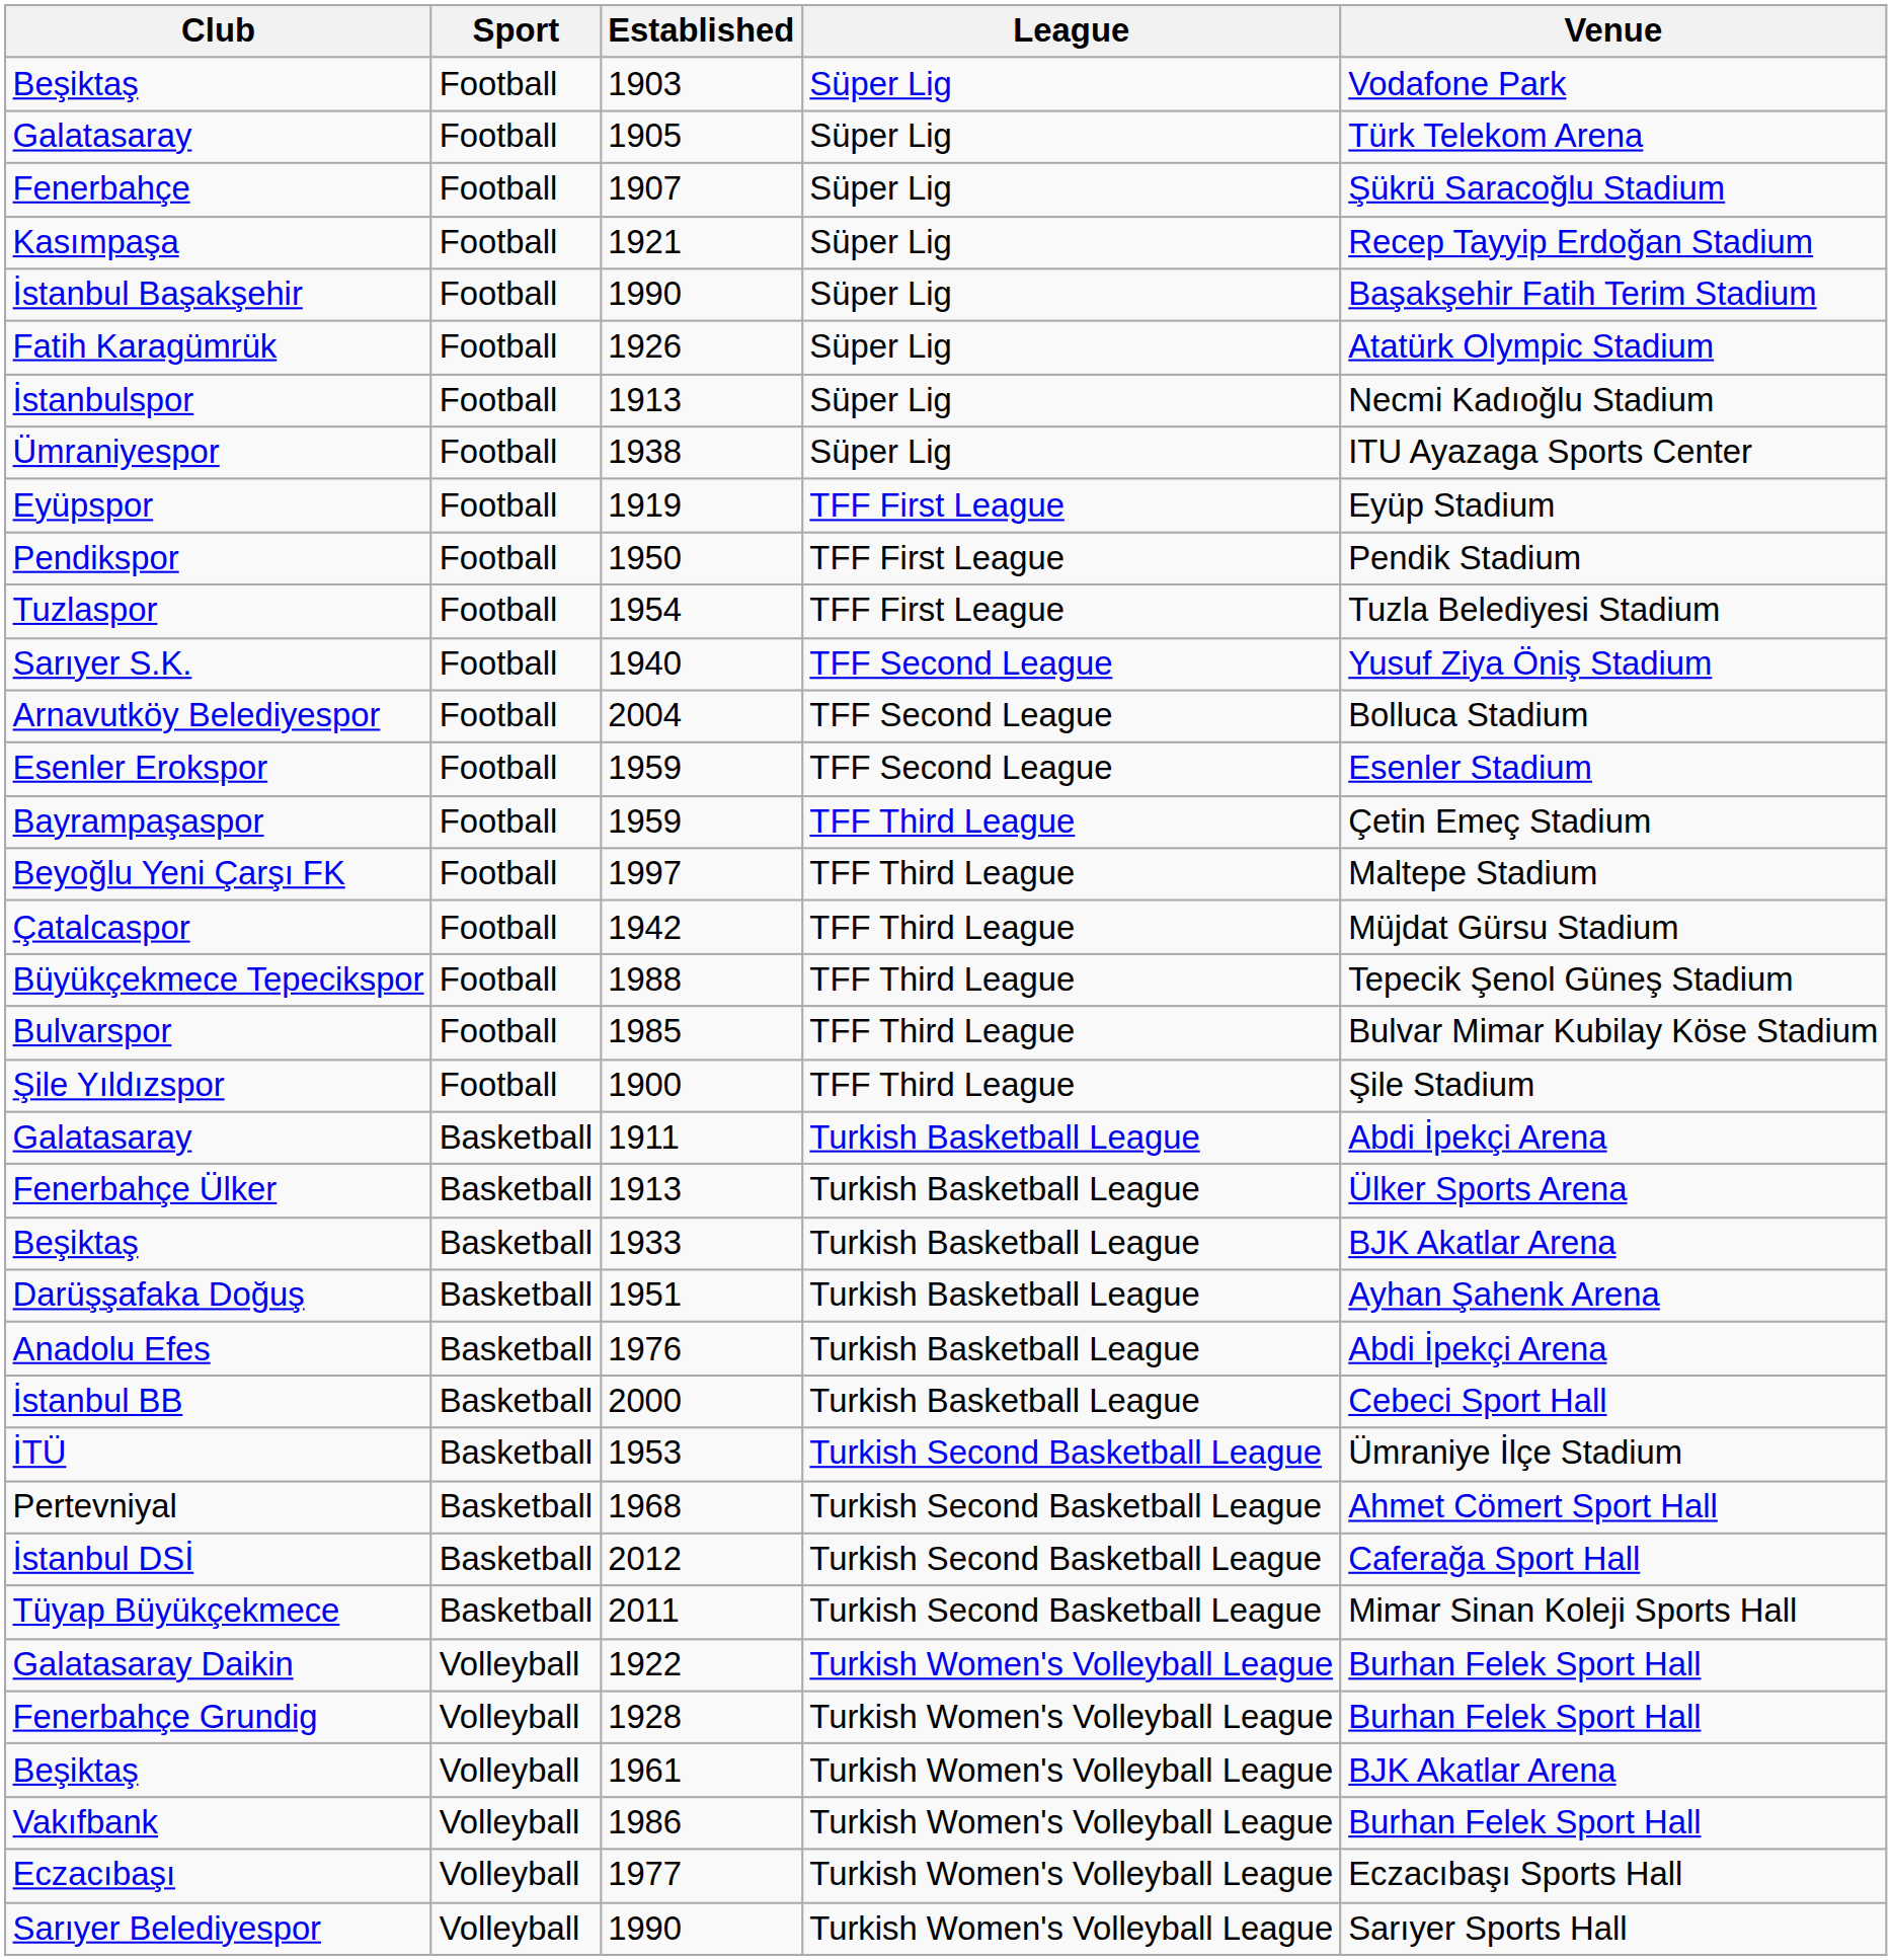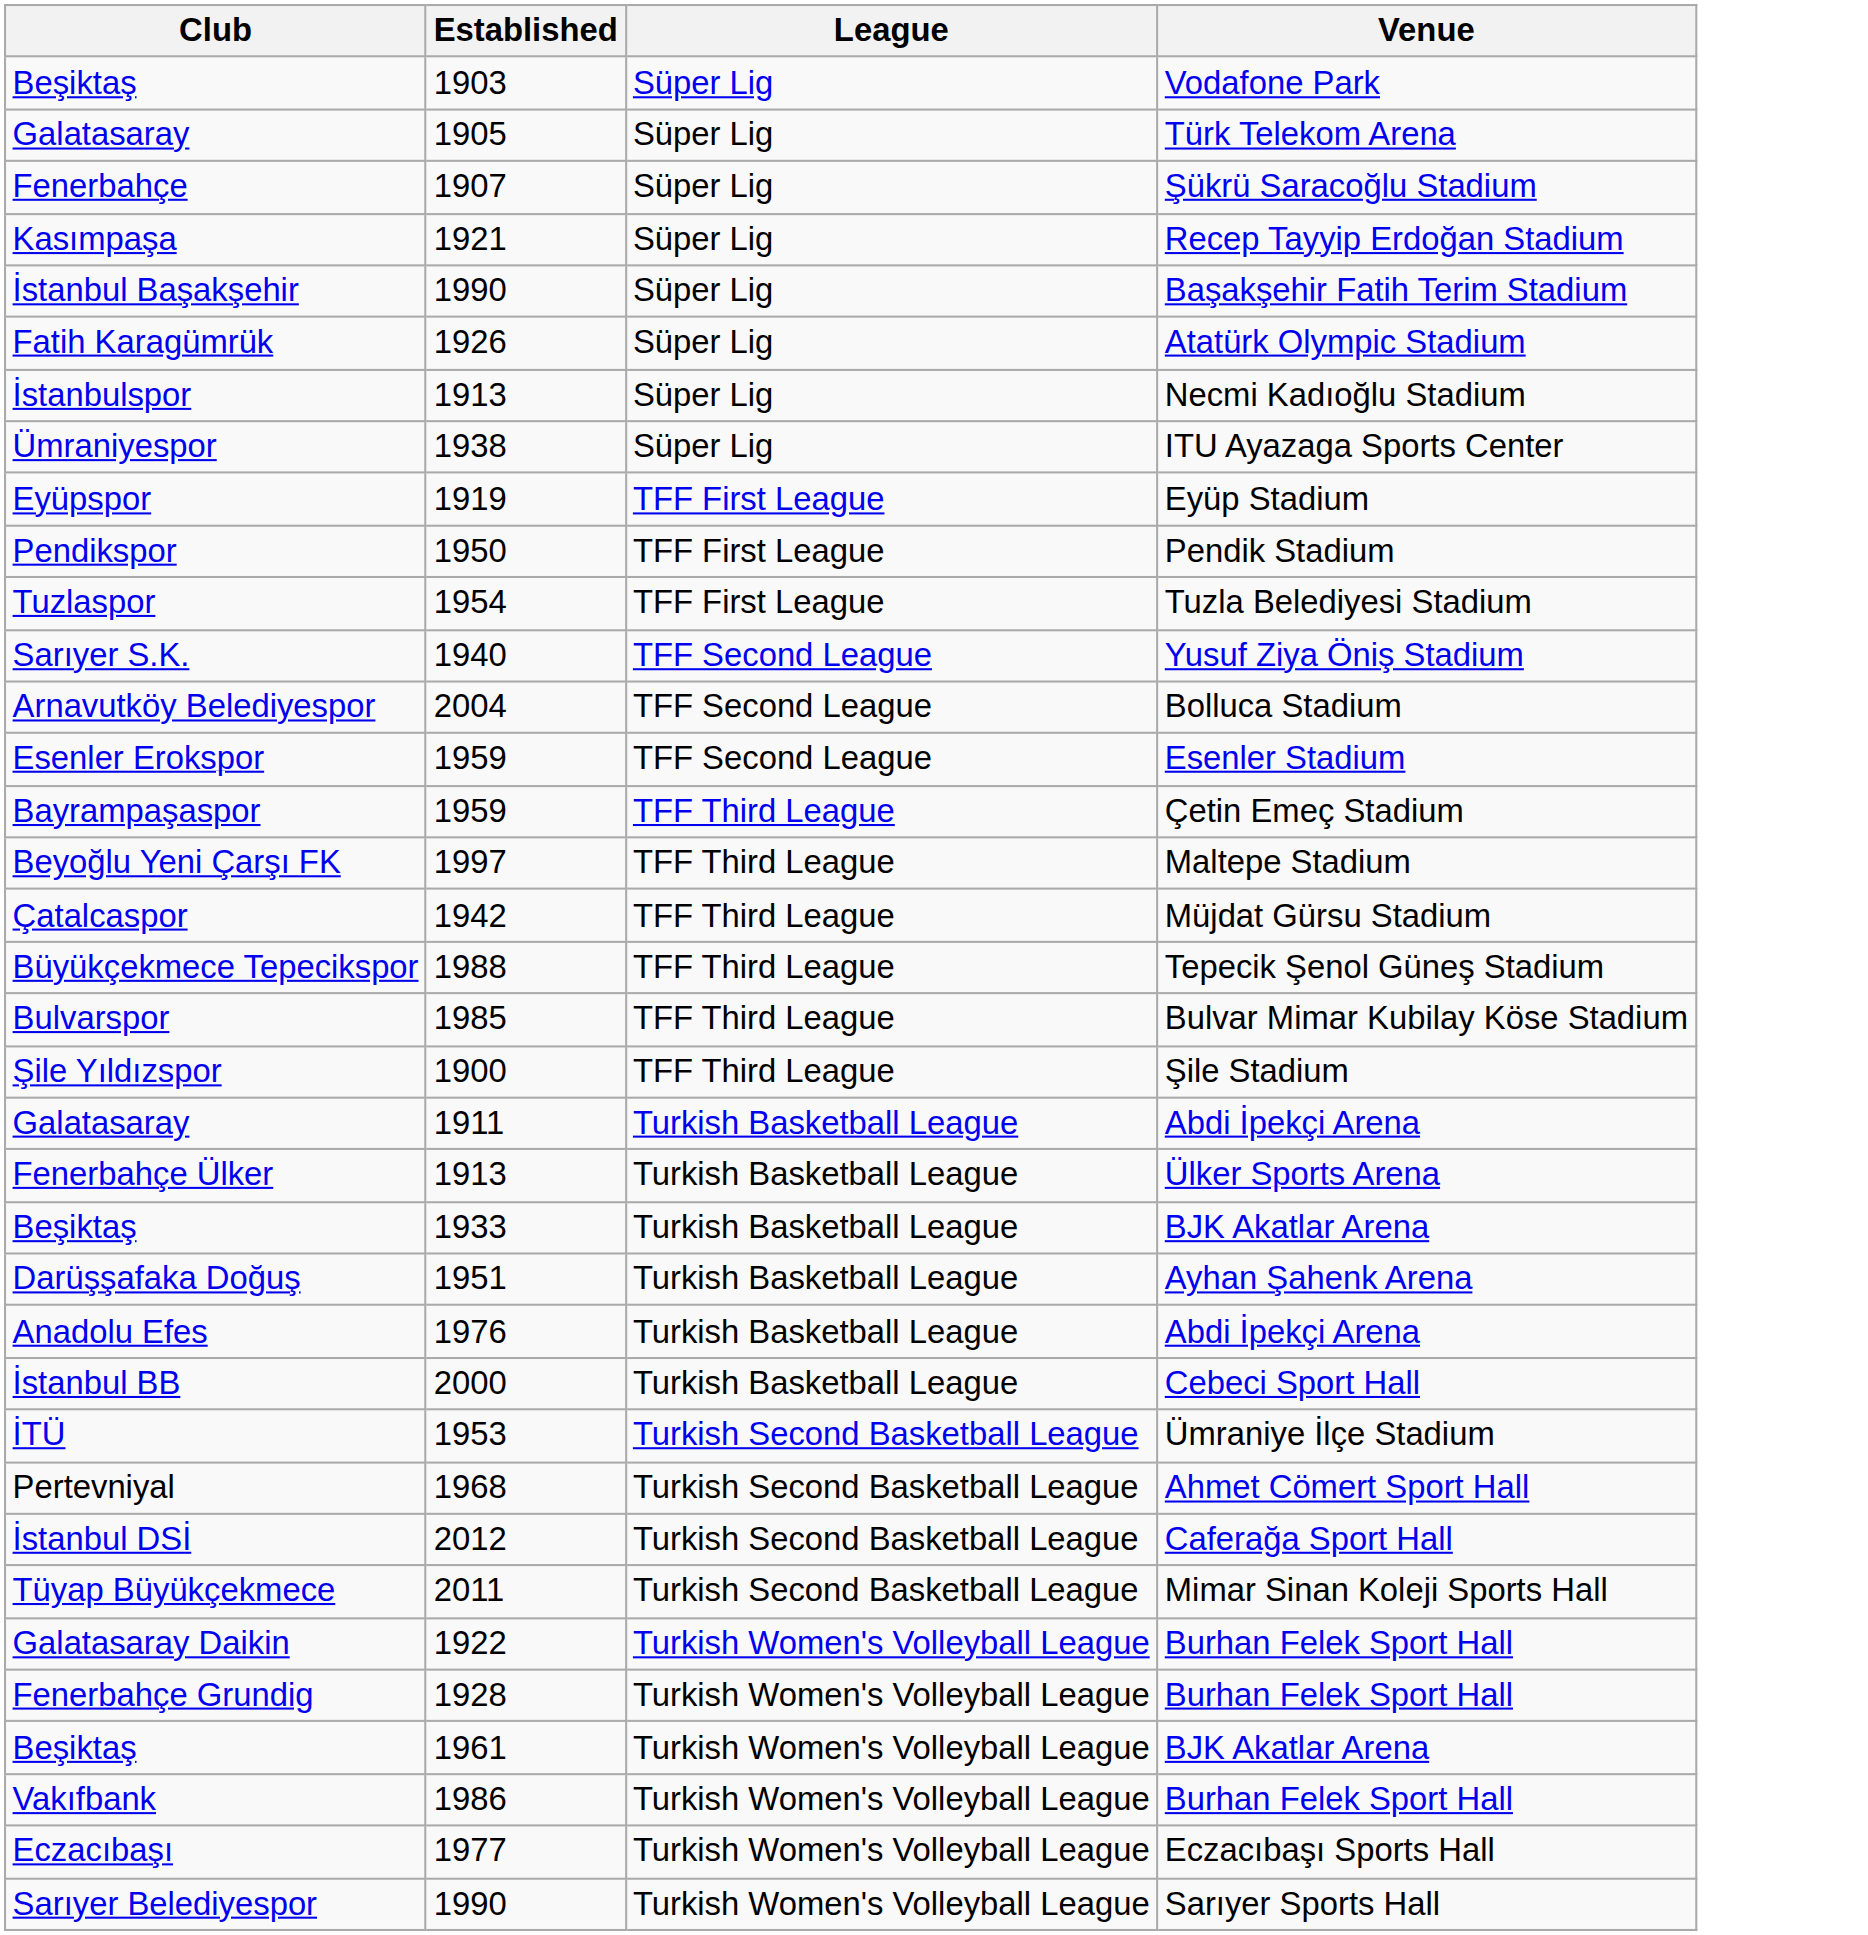 <table class="wikitable" border="1">
 <tr>
 <th scope="col">Club</th>
-<th scope="col">Sport</th>
 <th scope="col">Established</th>
 <th scope="col">League</th>
 <th scope="col">Venue</th>
 </tr>
 <tr>
 <td><a href='#'>Beşiktaş</a></td>
-<td>Football</td>
 <td>1903</td>
 <td><a href='#'>Süper Lig</a></td>
 <td><a href='#'>Vodafone Park</a></td>
 </tr>
 <tr>
 <td><a href='#'>Galatasaray</a></td>
-<td>Football</td>
 <td>1905</td>
 <td>Süper Lig</td>
 <td><a href='#'>Türk Telekom Arena</a></td>
 </tr>
 <tr>
 <td><a href='#'>Fenerbahçe</a></td>
-<td>Football</td>
 <td>1907</td>
 <td>Süper Lig</td>
 <td><a href='#'>Şükrü Saracoğlu Stadium</a></td>
 </tr>
 <tr>
 <td><a href='#'>Kasımpaşa</a></td>
-<td>Football</td>
 <td>1921</td>
 <td>Süper Lig</td>
 <td><a href='#'>Recep Tayyip Erdoğan Stadium</a></td>
 </tr>
 <tr>
 <td><a href='#'>İstanbul Başakşehir</a></td>
-<td>Football</td>
 <td>1990</td>
 <td>Süper Lig</td>
 <td><a href='#'>Başakşehir Fatih Terim Stadium</a></td>
 </tr>
 <tr>
 <td><a href='#'>Fatih Karagümrük</a></td>
-<td>Football</td>
 <td>1926</td>
 <td>Süper Lig</td>
 <td><a href='#'>Atatürk Olympic Stadium</a></td>
 </tr>
 <tr>
 <td><a href='#'>İstanbulspor</a></td>
-<td>Football</td>
 <td>1913</td>
 <td>Süper Lig</td>
 <td>Necmi Kadıoğlu Stadium</td>
 </tr>
 <tr>
 <td><a href='#'>Ümraniyespor</a></td>
-<td>Football</td>
 <td>1938</td>
 <td>Süper Lig</td>
 <td>ITU Ayazaga Sports Center</td>
 </tr>
 <tr>
 <td><a href='#'>Eyüpspor</a></td>
-<td>Football</td>
 <td>1919</td>
 <td><a href='#'>TFF First League</a></td>
 <td>Eyüp Stadium</td>
 </tr>
 <tr>
 <td><a href='#'>Pendikspor</a></td>
-<td>Football</td>
 <td>1950</td>
 <td>TFF First League</td>
 <td>Pendik Stadium</td>
 </tr>
 <tr>
 <td><a href='#'>Tuzlaspor</a></td>
-<td>Football</td>
 <td>1954</td>
 <td>TFF First League</td>
 <td>Tuzla Belediyesi Stadium</td>
 </tr>
 <tr>
 <td><a href='#'>Sarıyer S.K.</a></td>
-<td>Football</td>
 <td>1940</td>
 <td><a href='#'>TFF Second League</a></td>
 <td><a href='#'>Yusuf Ziya Öniş Stadium</a></td>
 </tr>
 <tr>
 <td><a href='#'>Arnavutköy Belediyespor</a></td>
-<td>Football</td>
 <td>2004</td>
 <td>TFF Second League</td>
 <td>Bolluca Stadium</td>
 </tr>
 <tr>
 <td><a href='#'>Esenler Erokspor</a></td>
-<td>Football</td>
 <td>1959</td>
 <td>TFF Second League</td>
 <td><a href='#'>Esenler Stadium</a></td>
 </tr>
 <tr>
 <td><a href='#'>Bayrampaşaspor</a></td>
-<td>Football</td>
 <td>1959</td>
 <td><a href='#'>TFF Third League</a></td>
 <td>Çetin Emeç Stadium</td>
 </tr>
 <tr>
 <td><a href='#'>Beyoğlu Yeni Çarşı FK</a></td>
-<td>Football</td>
 <td>1997</td>
 <td>TFF Third League</td>
 <td>Maltepe Stadium</td>
 </tr>
 <tr>
 <td><a href='#'>Çatalcaspor</a></td>
-<td>Football</td>
 <td>1942</td>
 <td>TFF Third League</td>
 <td>Müjdat Gürsu Stadium</td>
 </tr>
 <tr>
 <td><a href='#'>Büyükçekmece Tepecikspor</a></td>
-<td>Football</td>
 <td>1988</td>
 <td>TFF Third League</td>
 <td>Tepecik Şenol Güneş Stadium</td>
 </tr>
 <tr>
 <td><a href='#'>Bulvarspor</a></td>
-<td>Football</td>
 <td>1985</td>
 <td>TFF Third League</td>
 <td>Bulvar Mimar Kubilay Köse Stadium</td>
 </tr>
 <tr>
 <td><a href='#'>Şile Yıldızspor</a></td>
-<td>Football</td>
 <td>1900</td>
 <td>TFF Third League</td>
 <td>Şile Stadium</td>
 </tr>
 <tr>
 <td><a href='#'>Galatasaray</a></td>
-<td>Basketball</td>
 <td>1911</td>
 <td><a href='#'>Turkish Basketball League</a></td>
 <td><a href='#'>Abdi İpekçi Arena</a></td>
 </tr>
 <tr>
 <td><a href='#'>Fenerbahçe Ülker</a></td>
-<td>Basketball</td>
 <td>1913</td>
 <td>Turkish Basketball League</td>
 <td><a href='#'>Ülker Sports Arena</a></td>
 </tr>
 <tr>
 <td><a href='#'>Beşiktaş</a></td>
-<td>Basketball</td>
 <td>1933</td>
 <td>Turkish Basketball League</td>
 <td><a href='#'>BJK Akatlar Arena</a></td>
 </tr>
 <tr>
 <td><a href='#'>Darüşşafaka Doğuş</a></td>
-<td>Basketball</td>
 <td>1951</td>
 <td>Turkish Basketball League</td>
 <td><a href='#'>Ayhan Şahenk Arena</a></td>
 </tr>
 <tr>
 <td><a href='#'>Anadolu Efes</a></td>
-<td>Basketball</td>
 <td>1976</td>
 <td>Turkish Basketball League</td>
 <td><a href='#'>Abdi İpekçi Arena</a></td>
 </tr>
 <tr>
 <td><a href='#'>İstanbul BB</a></td>
-<td>Basketball</td>
 <td>2000</td>
 <td>Turkish Basketball League</td>
 <td><a href='#'>Cebeci Sport Hall</a></td>
 </tr>
 <tr>
 <td><a href='#'>İTÜ</a></td>
-<td>Basketball</td>
 <td>1953</td>
 <td><a href='#'>Turkish Second Basketball League</a></td>
 <td>Ümraniye İlçe Stadium</td>
 </tr>
 <tr>
 <td>Pertevniyal</td>
-<td>Basketball</td>
 <td>1968</td>
 <td>Turkish Second Basketball League</td>
 <td><a href='#'>Ahmet Cömert Sport Hall</a></td>
 </tr>
 <tr>
 <td><a href='#'>İstanbul DSİ</a></td>
-<td>Basketball</td>
 <td>2012</td>
 <td>Turkish Second Basketball League</td>
 <td><a href='#'>Caferağa Sport Hall</a></td>
 </tr>
 <tr>
 <td><a href='#'>Tüyap Büyükçekmece</a></td>
-<td>Basketball</td>
 <td>2011</td>
 <td>Turkish Second Basketball League</td>
 <td>Mimar Sinan Koleji Sports Hall</td>
 </tr>
 <tr>
 <td><a href='#'>Galatasaray Daikin</a></td>
-<td>Volleyball</td>
 <td>1922</td>
 <td><a href='#'>Turkish Women's Volleyball League</a></td>
 <td><a href='#'>Burhan Felek Sport Hall</a></td>
 </tr>
 <tr>
 <td><a href='#'>Fenerbahçe Grundig</a></td>
-<td>Volleyball</td>
 <td>1928</td>
 <td>Turkish Women's Volleyball League</td>
 <td><a href='#'>Burhan Felek Sport Hall</a></td>
 </tr>
 <tr>
 <td><a href='#'>Beşiktaş</a></td>
-<td>Volleyball</td>
 <td>1961</td>
 <td>Turkish Women's Volleyball League</td>
 <td><a href='#'>BJK Akatlar Arena</a></td>
 </tr>
 <tr>
 <td><a href='#'>Vakıfbank</a></td>
-<td>Volleyball</td>
 <td>1986</td>
 <td>Turkish Women's Volleyball League</td>
 <td><a href='#'>Burhan Felek Sport Hall</a></td>
 </tr>
 <tr>
 <td><a href='#'>Eczacıbaşı</a></td>
-<td>Volleyball</td>
 <td>1977</td>
 <td>Turkish Women's Volleyball League</td>
 <td>Eczacıbaşı Sports Hall</td>
 </tr>
 <tr>
 <td><a href='#'>Sarıyer Belediyespor</a></td>
-<td>Volleyball</td>
 <td>1990</td>
 <td>Turkish Women's Volleyball League</td>
 <td>Sarıyer Sports Hall</td>
 </tr>
 </table>
